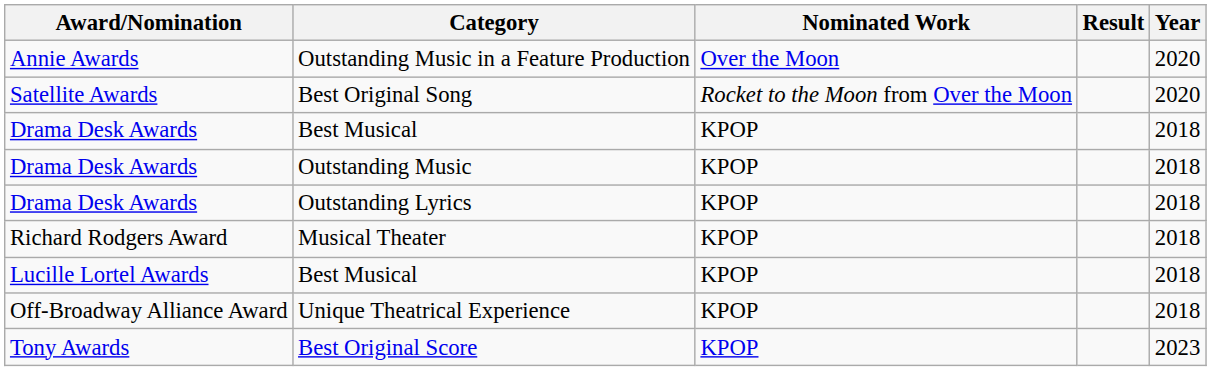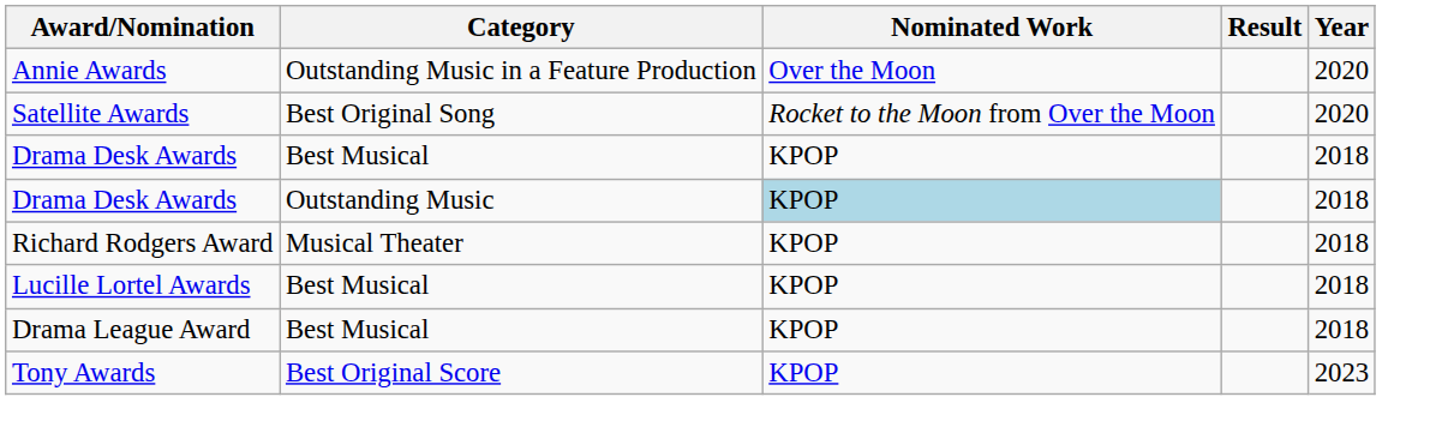 <table class="wikitable">
 <tr>
 <th>Award/Nomination</th>
 <th>Category</th>
 <th>Nominated Work</th>
 <th>Result</th>
 <th>Year</th>
 </tr>
 <tr>
 <td><a href='#'>Annie Awards</a></td>
 <td>Outstanding Music in a Feature Production</td>
 <td><a href='#'>Over the Moon</a></td>
 <td></td>
 <td>2020</td>
 </tr>
 <tr>
 <td><a href='#'>Satellite Awards</a></td>
 <td>Best Original Song</td>
 <td><em>Rocket to the Moon</em> from <a href='#'>Over the Moon</a></td>
 <td></td>
 <td>2020</td>
 </tr>
 <tr>
 <td><a href='#'>Drama Desk Awards</a></td>
 <td>Best Musical</td>
 <td>KPOP</td>
 <td></td>
 <td>2018</td>
 </tr>
 <tr>
 <td><a href='#'>Drama Desk Awards</a></td>
 <td>Outstanding Music</td>
-<td>KPOP</td>
-<td></td>
-<td>2018</td>
-</tr>
-<tr>
-<td><a href='#'>Drama Desk Awards</a></td>
-<td>Outstanding Lyrics</td>
-<td>KPOP</td>
+<td style="background: lightblue;">KPOP</td>
 <td></td>
 <td>2018</td>
 </tr>
 <tr>
 <td>Richard Rodgers Award</td>
 <td>Musical Theater</td>
 <td>KPOP</td>
 <td></td>
 <td>2018</td>
 </tr>
 <tr>
 <td><a href='#'>Lucille Lortel Awards</a></td>
 <td>Best Musical</td>
 <td>KPOP</td>
 <td></td>
 <td>2018</td>
 </tr>
 <tr>
-<td>Off-Broadway Alliance Award</td>
-<td>Unique Theatrical Experience</td>
+<td>Drama League Award</td>
+<td>Best Musical</td>
 <td>KPOP</td>
 <td></td>
 <td>2018</td>
 </tr>
 <tr>
 <td><a href='#'>Tony Awards</a></td>
 <td><a href='#'>Best Original Score</a></td>
 <td><a href='#'>KPOP</a></td>
 <td></td>
 <td>2023</td>
 </tr>
 </table>
